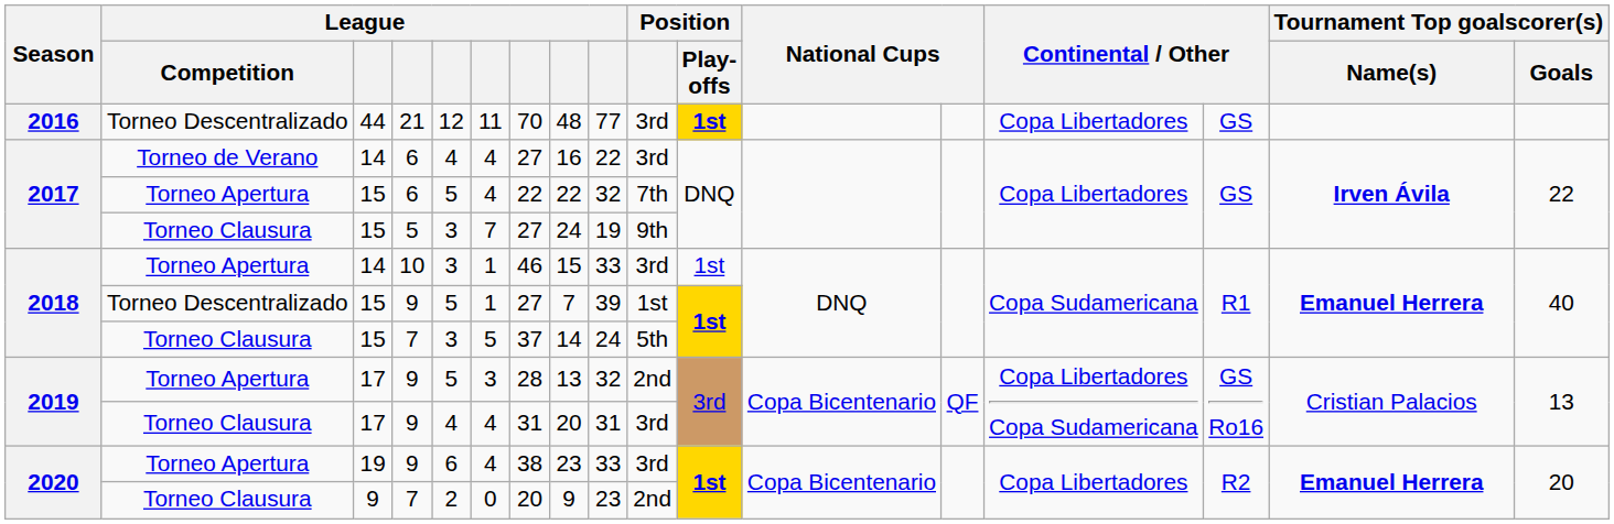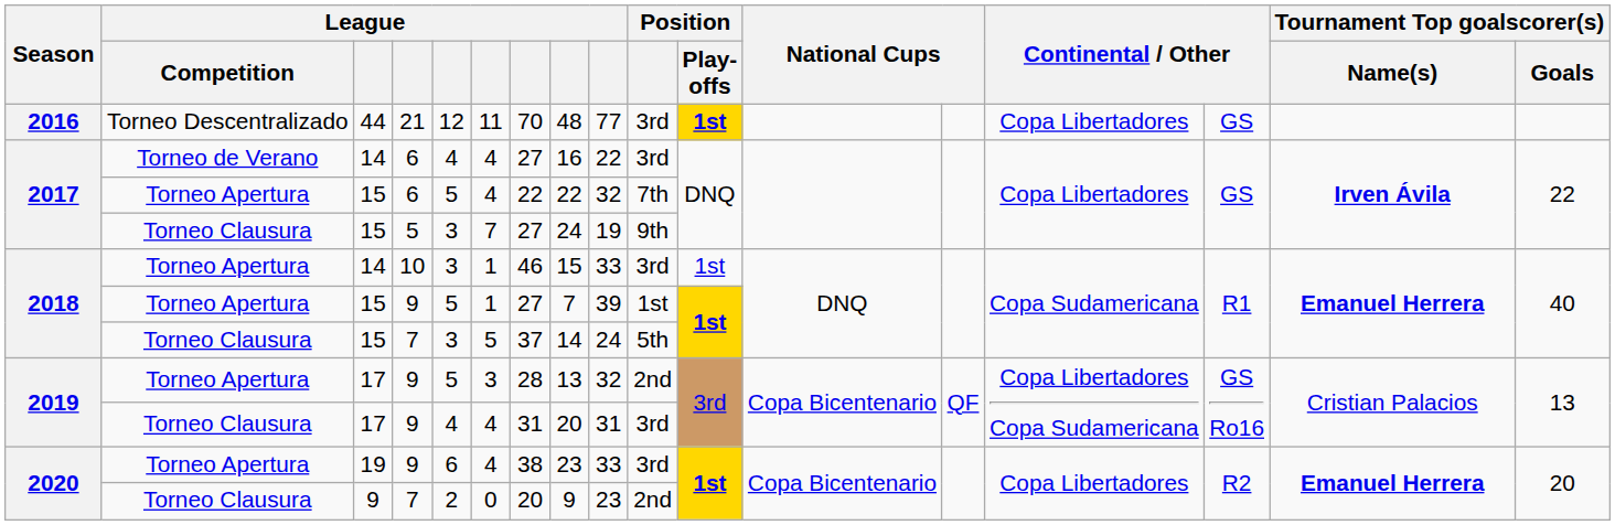 <table class="wikitable" style="text-align: center">
 <tr>
 <th rowspan="2" width="60px">Season</th>
 <th colspan="8">League</th>
 <th colspan="2">Position</th>
 <th colspan="2" rowspan="2">National Cups</th>
 <th colspan="2" rowspan="2"><a href='#'>Continental</a> / Other</th>
 <th colspan="2">Tournament Top goalscorer(s)</th>
 </tr>
 <tr>
 <th>Competition</th>
 <th width="20"></th>
 <th width="20"></th>
 <th width="20"></th>
 <th width="20"></th>
 <th width="20"></th>
 <th width="20"></th>
 <th width="20"></th>
 <th width="20"></th>
 <th width="20">Play-offs</th>
 <th>Name(s)</th>
 <th>Goals</th>
 </tr>
 <tr>
 <th><a href='#'>2016</a></th>
 <td>Torneo Descentralizado</td>
 <td>44</td>
 <td>21</td>
 <td>12</td>
 <td>11</td>
 <td>70</td>
 <td>48</td>
 <td>77</td>
 <td>3rd</td>
 <td bgcolor="gold"><strong><a href='#'>1st</a></strong></td>
 <td></td>
 <td></td>
 <td><a href='#'>Copa Libertadores</a></td>
 <td><a href='#'>GS</a></td>
 <td></td>
 <td></td>
 </tr>
 <tr>
 <th rowspan="3"><a href='#'>2017</a></th>
 <td><a href='#'>Torneo de Verano</a></td>
 <td>14</td>
 <td>6</td>
 <td>4</td>
 <td>4</td>
 <td>27</td>
 <td>16</td>
 <td>22</td>
 <td>3rd</td>
 <td rowspan="3">DNQ</td>
 <td rowspan="3"></td>
 <td rowspan="3"></td>
 <td rowspan="3"><a href='#'>Copa Libertadores</a></td>
 <td rowspan="3"><a href='#'>GS</a></td>
 <td rowspan="3"> <strong><a href='#'>Irven Ávila</a></strong></td>
 <td rowspan="3">22</td>
 </tr>
 <tr>
 <td><a href='#'>Torneo Apertura</a></td>
 <td>15</td>
 <td>6</td>
 <td>5</td>
 <td>4</td>
 <td>22</td>
 <td>22</td>
 <td>32</td>
 <td>7th</td>
 </tr>
 <tr>
 <td><a href='#'>Torneo Clausura</a></td>
 <td>15</td>
 <td>5</td>
 <td>3</td>
 <td>7</td>
 <td>27</td>
 <td>24</td>
 <td>19</td>
 <td>9th</td>
 </tr>
 <tr>
 <th rowspan="3"><a href='#'>2018</a></th>
 <td><a href='#'>Torneo Apertura</a></td>
 <td>14</td>
 <td>10</td>
 <td>3</td>
 <td>1</td>
 <td>46</td>
 <td>15</td>
 <td>33</td>
 <td>3rd</td>
 <td><a href='#'>1st</a></td>
 <td rowspan="3">DNQ</td>
 <td rowspan="3"></td>
 <td rowspan="3"><a href='#'>Copa Sudamericana</a></td>
 <td rowspan="3"><a href='#'>R1</a></td>
 <td rowspan="3"> <strong><a href='#'>Emanuel Herrera</a></strong></td>
 <td rowspan="3">40</td>
 </tr>
 <tr>
-<td>Torneo Descentralizado</td>
+<td><a href='#'>Torneo Apertura</a></td>
 <td>15</td>
 <td>9</td>
 <td>5</td>
 <td>1</td>
 <td>27</td>
 <td>7</td>
 <td>39</td>
 <td>1st</td>
 <td rowspan="2" bgcolor="gold"><strong><a href='#'>1st</a></strong></td>
 </tr>
 <tr>
 <td><a href='#'>Torneo Clausura</a></td>
 <td>15</td>
 <td>7</td>
 <td>3</td>
 <td>5</td>
 <td>37</td>
 <td>14</td>
 <td>24</td>
 <td>5th</td>
 </tr>
 <tr>
 <th rowspan="2"><a href='#'>2019</a></th>
 <td><a href='#'>Torneo Apertura</a></td>
 <td>17</td>
 <td>9</td>
 <td>5</td>
 <td>3</td>
 <td>28</td>
 <td>13</td>
 <td>32</td>
 <td>2nd</td>
 <td rowspan="2" bgcolor="cc9966"><a href='#'>3rd</a></td>
 <td rowspan="2"><a href='#'>Copa Bicentenario</a></td>
 <td rowspan="2"><a href='#'>QF</a></td>
 <td rowspan="2"><a href='#'>Copa Libertadores</a><hr><a href='#'>Copa Sudamericana</a></td>
 <td rowspan="2"><a href='#'>GS</a><hr><a href='#'>Ro16</a></td>
 <td rowspan="2"> <a href='#'>Cristian Palacios</a></td>
 <td rowspan="2">13</td>
 </tr>
 <tr>
 <td><a href='#'>Torneo Clausura</a></td>
 <td>17</td>
 <td>9</td>
 <td>4</td>
 <td>4</td>
 <td>31</td>
 <td>20</td>
 <td>31</td>
 <td>3rd</td>
 </tr>
 <tr>
 <th rowspan="2"><a href='#'>2020</a></th>
 <td><a href='#'>Torneo Apertura</a></td>
 <td>19</td>
 <td>9</td>
 <td>6</td>
 <td>4</td>
 <td>38</td>
 <td>23</td>
 <td>33</td>
 <td>3rd</td>
 <td rowspan="2" bgcolor="gold"><strong><a href='#'>1st</a></strong></td>
 <td rowspan="2"><a href='#'>Copa Bicentenario</a></td>
 <td rowspan="2"></td>
 <td rowspan="2"><a href='#'>Copa Libertadores</a></td>
 <td rowspan="2"><a href='#'>R2</a></td>
 <td rowspan="3"> <strong><a href='#'>Emanuel Herrera</a></strong></td>
 <td rowspan="3">20</td>
 </tr>
 <tr>
 <td><a href='#'>Torneo Clausura</a></td>
 <td>9</td>
 <td>7</td>
 <td>2</td>
 <td>0</td>
 <td>20</td>
 <td>9</td>
 <td>23</td>
 <td>2nd</td>
 </tr>
 </table>
